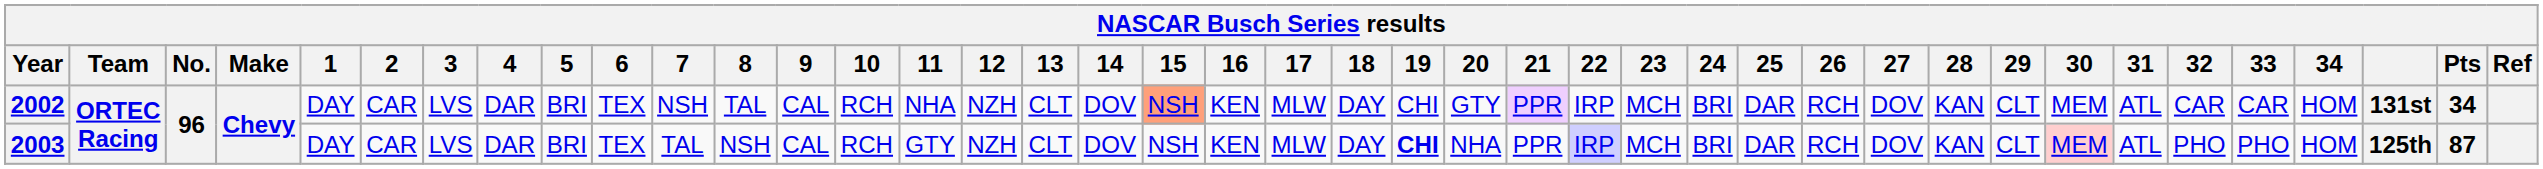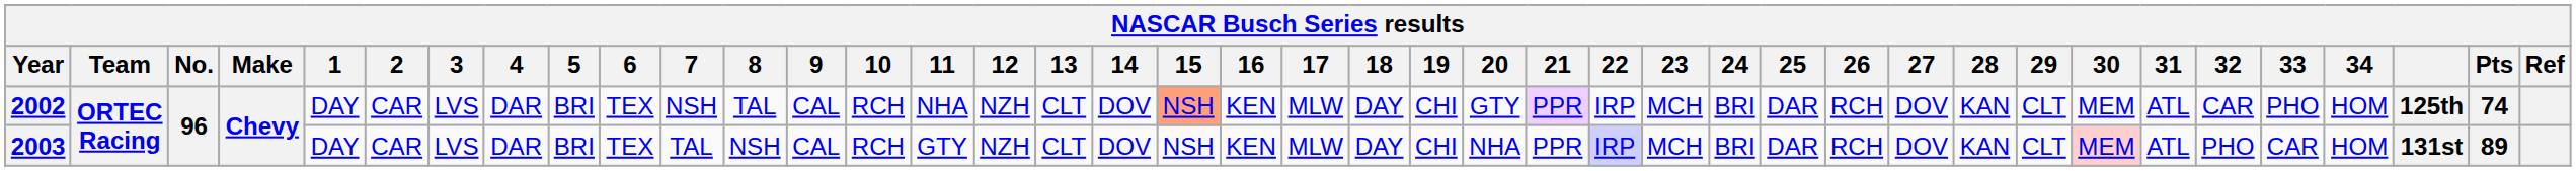 <table class="wikitable" style="text-align:center; font-size:75%">
 <tr>
 <th colspan=42><a href='#'>NASCAR Busch Series</a> results</th>
 </tr>
 <tr>
 <th>Year</th>
 <th>Team</th>
 <th>No.</th>
 <th>Make</th>
 <th>1</th>
 <th>2</th>
 <th>3</th>
 <th>4</th>
 <th>5</th>
 <th>6</th>
 <th>7</th>
 <th>8</th>
 <th>9</th>
 <th>10</th>
 <th>11</th>
 <th>12</th>
 <th>13</th>
 <th>14</th>
 <th>15</th>
 <th>16</th>
 <th>17</th>
 <th>18</th>
 <th>19</th>
 <th>20</th>
 <th>21</th>
 <th>22</th>
 <th>23</th>
 <th>24</th>
 <th>25</th>
 <th>26</th>
 <th>27</th>
 <th>28</th>
 <th>29</th>
 <th>30</th>
 <th>31</th>
 <th>32</th>
 <th>33</th>
 <th>34</th>
 <th></th>
 <th>Pts</th>
 <th>Ref</th>
 </tr>
 <tr>
 <th><a href='#'>2002</a></th>
 <th rowspan=2><a href='#'>ORTEC Racing</a></th>
 <th rowspan=2>96</th>
 <th rowspan=2><a href='#'>Chevy</a></th>
 <td><a href='#'>DAY</a></td>
 <td><a href='#'>CAR</a></td>
 <td><a href='#'>LVS</a></td>
 <td><a href='#'>DAR</a></td>
 <td><a href='#'>BRI</a></td>
 <td><a href='#'>TEX</a></td>
 <td><a href='#'>NSH</a></td>
 <td><a href='#'>TAL</a></td>
 <td><a href='#'>CAL</a></td>
 <td><a href='#'>RCH</a></td>
 <td><a href='#'>NHA</a></td>
 <td><a href='#'>NZH</a></td>
 <td><a href='#'>CLT</a></td>
 <td><a href='#'>DOV</a></td>
 <td style="background: lightsalmon;"><a href='#'>NSH</a></td>
 <td><a href='#'>KEN</a></td>
 <td><a href='#'>MLW</a></td>
 <td><a href='#'>DAY</a></td>
 <td><a href='#'>CHI</a></td>
 <td><a href='#'>GTY</a></td>
 <td style="background:#EFCFFF;"><a href='#'>PPR</a><br></td>
 <td><a href='#'>IRP</a></td>
 <td><a href='#'>MCH</a></td>
 <td><a href='#'>BRI</a></td>
 <td><a href='#'>DAR</a></td>
 <td><a href='#'>RCH</a></td>
 <td><a href='#'>DOV</a></td>
 <td><a href='#'>KAN</a></td>
 <td><a href='#'>CLT</a></td>
 <td><a href='#'>MEM</a></td>
 <td><a href='#'>ATL</a></td>
 <td><a href='#'>CAR</a></td>
-<td><a href='#'>CAR</a></td>
+<td><a href='#'>PHO</a></td>
 <td><a href='#'>HOM</a></td>
-<th>131st</th>
-<th>34</th>
+<th>125th</th>
+<th>74</th>
 <th></th>
 </tr>
 <tr>
 <th><a href='#'>2003</a></th>
 <td><a href='#'>DAY</a></td>
 <td><a href='#'>CAR</a></td>
 <td><a href='#'>LVS</a></td>
 <td><a href='#'>DAR</a></td>
 <td><a href='#'>BRI</a></td>
 <td><a href='#'>TEX</a></td>
 <td><a href='#'>TAL</a></td>
 <td><a href='#'>NSH</a></td>
 <td><a href='#'>CAL</a></td>
 <td><a href='#'>RCH</a></td>
 <td><a href='#'>GTY</a></td>
 <td><a href='#'>NZH</a></td>
 <td><a href='#'>CLT</a></td>
 <td><a href='#'>DOV</a></td>
 <td><a href='#'>NSH</a></td>
 <td><a href='#'>KEN</a></td>
 <td><a href='#'>MLW</a></td>
 <td><a href='#'>DAY</a></td>
-<td><strong><a href='#'>CHI</a></strong></td>
+<td><a href='#'>CHI</a></td>
 <td><a href='#'>NHA</a></td>
 <td><a href='#'>PPR</a></td>
 <td style="background:#CFCFFF;"><a href='#'>IRP</a><br></td>
 <td><a href='#'>MCH</a></td>
 <td><a href='#'>BRI</a></td>
 <td><a href='#'>DAR</a></td>
 <td><a href='#'>RCH</a></td>
 <td><a href='#'>DOV</a></td>
 <td><a href='#'>KAN</a></td>
 <td><a href='#'>CLT</a></td>
 <td style="background:#FFCFCF;"><a href='#'>MEM</a><br></td>
 <td><a href='#'>ATL</a></td>
 <td><a href='#'>PHO</a></td>
-<td><a href='#'>PHO</a></td>
+<td><a href='#'>CAR</a></td>
 <td><a href='#'>HOM</a></td>
-<th>125th</th>
-<th>87</th>
+<th>131st</th>
+<th>89</th>
 <th></th>
 </tr>
 </table>
